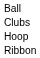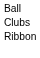 <table>
 <tr>
 <td><br></td>
 <td></td>
 <td></td>
 <td></td>
 </tr>
 <tr>
 <td>Ball <br></td>
 <td></td>
 <td></td>
 <td></td>
 </tr>
 <tr>
 <td>Clubs <br></td>
 <td></td>
 <td></td>
 <td></td>
 </tr>
 <tr>
-<td>Hoop <br></td>
-<td></td>
-<td></td>
-<td></td>
-</tr>
-<tr>
 <td>Ribbon <br></td>
 <td></td>
 <td></td>
 <td></td>
 </tr>
 </table>
